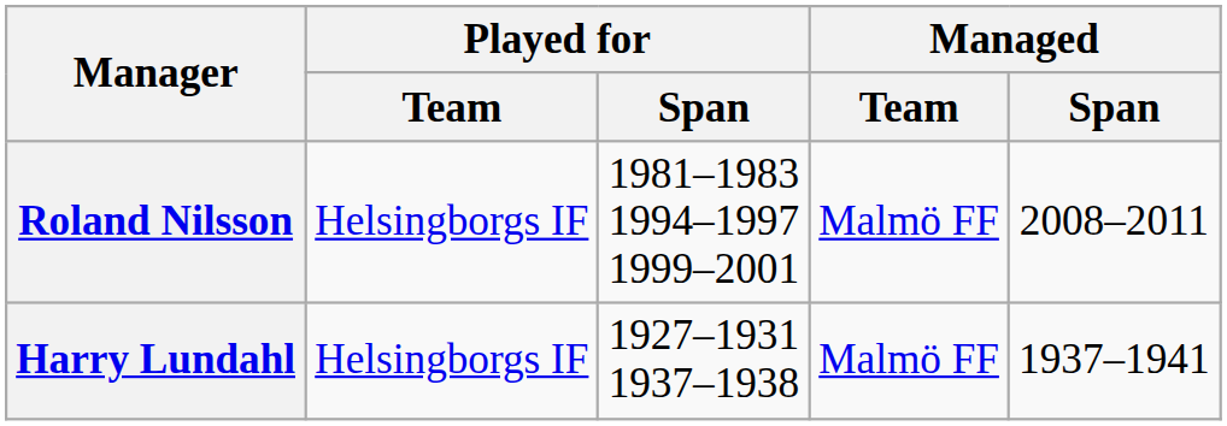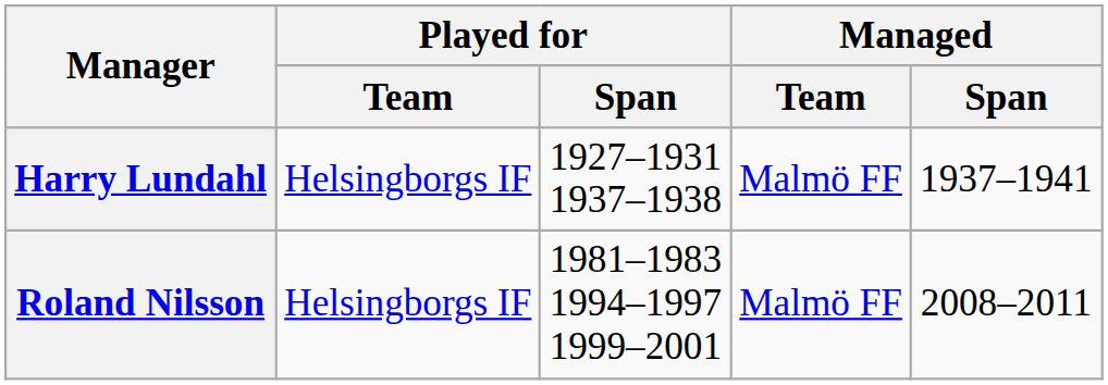 <table class="wikitable plainrowheaders" style="text-align: center">
 <tr>
 <th rowspan="2" scope="col">Manager</th>
 <th colspan="2" scope="col">Played for</th>
 <th colspan="2" scope="col">Managed</th>
 </tr>
 <tr>
 <th scope="col">Team</th>
 <th scope="col">Span</th>
 <th scope="col">Team</th>
 <th scope="col">Span</th>
 </tr>
 <tr>
+<th scope="row" align="left"><a href='#'>Harry Lundahl</a></th>
+<td><a href='#'>Helsingborgs IF</a></td>
+<td>1927–1931<br>1937–1938</td>
+<td><a href='#'>Malmö FF</a></td>
+<td>1937–1941</td>
+</tr>
+<tr>
 <th scope="row" align="left"><a href='#'>Roland Nilsson</a></th>
 <td><a href='#'>Helsingborgs IF</a></td>
 <td>1981–1983<br>1994–1997<br>1999–2001</td>
 <td><a href='#'>Malmö FF</a></td>
 <td>2008–2011</td>
 </tr>
-<tr>
-<th scope="row" align="left"><a href='#'>Harry Lundahl</a></th>
-<td><a href='#'>Helsingborgs IF</a></td>
-<td>1927–1931<br>1937–1938</td>
-<td><a href='#'>Malmö FF</a></td>
-<td>1937–1941</td>
-</tr>
 </table>
